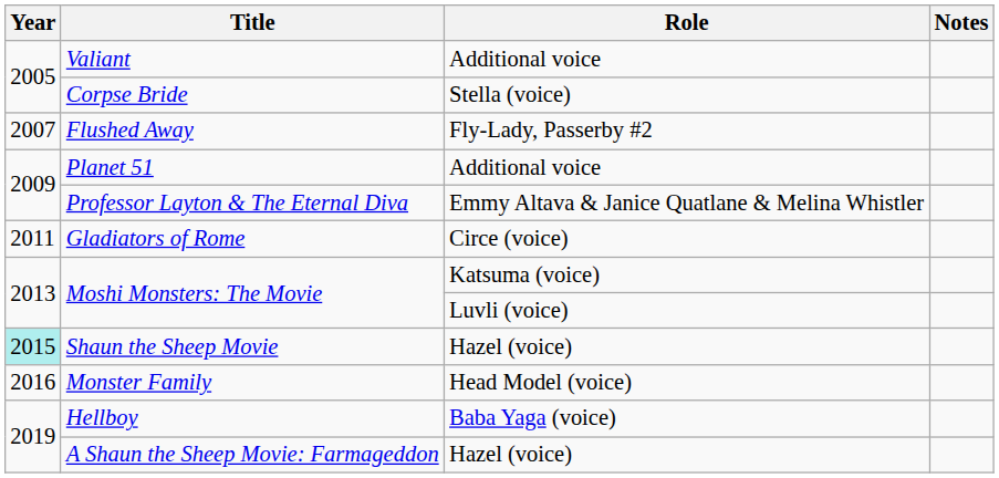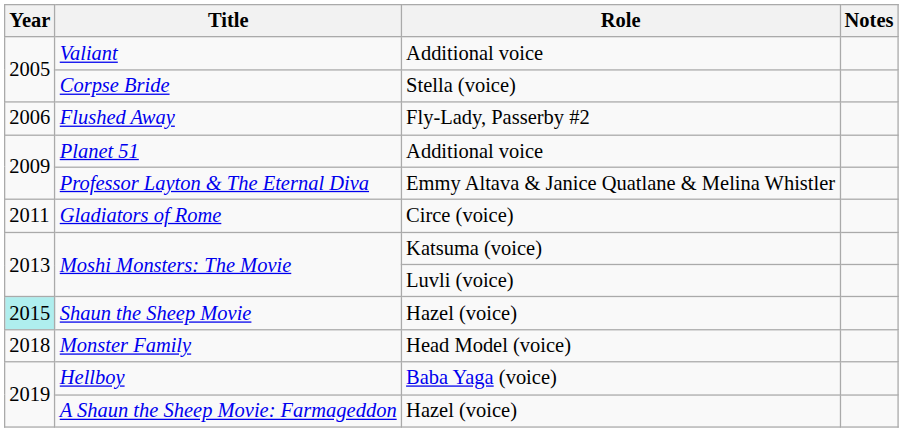 <table class="wikitable">
 <tr>
 <th>Year</th>
 <th>Title</th>
 <th>Role</th>
 <th>Notes</th>
 </tr>
 <tr>
 <td rowspan="2">2005</td>
 <td><em><a href='#'>Valiant</a></em></td>
 <td>Additional voice</td>
 <td></td>
 </tr>
 <tr>
 <td><em><a href='#'>Corpse Bride</a></em></td>
 <td>Stella (voice)</td>
 <td></td>
 </tr>
 <tr>
-<td>2007</td>
+<td>2006</td>
 <td><em><a href='#'>Flushed Away</a></em></td>
 <td>Fly-Lady, Passerby #2</td>
 <td></td>
 </tr>
 <tr>
 <td rowspan="2">2009</td>
 <td><em><a href='#'>Planet 51</a></em></td>
 <td>Additional voice</td>
 <td></td>
 </tr>
 <tr>
 <td><em><a href='#'>Professor Layton & The Eternal Diva</a></em></td>
 <td>Emmy Altava & Janice Quatlane & Melina Whistler</td>
 <td></td>
 </tr>
 <tr>
 <td>2011</td>
 <td><em><a href='#'>Gladiators of Rome</a></em></td>
 <td>Circe (voice)</td>
 <td></td>
 </tr>
 <tr>
 <td rowspan="2">2013</td>
 <td rowspan="2"><em><a href='#'>Moshi Monsters: The Movie</a></em></td>
 <td>Katsuma (voice)</td>
 <td></td>
 </tr>
 <tr>
 <td>Luvli (voice)</td>
 <td></td>
 </tr>
 <tr>
 <td style="background: paleturquoise;">2015</td>
 <td><em><a href='#'>Shaun the Sheep Movie</a></em></td>
 <td>Hazel (voice)</td>
 <td></td>
 </tr>
 <tr>
-<td>2016</td>
+<td>2018</td>
 <td><em><a href='#'>Monster Family</a></em></td>
 <td>Head Model (voice)</td>
 <td></td>
 </tr>
 <tr>
 <td rowspan="2">2019</td>
 <td><em><a href='#'>Hellboy</a></em></td>
 <td><a href='#'>Baba Yaga</a> (voice)</td>
 <td></td>
 </tr>
 <tr>
 <td><em><a href='#'>A Shaun the Sheep Movie: Farmageddon</a></em></td>
 <td>Hazel (voice)</td>
 <td></td>
 </tr>
 </table>
